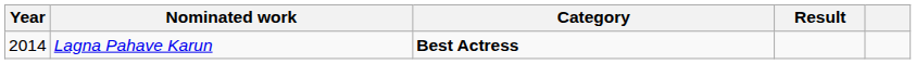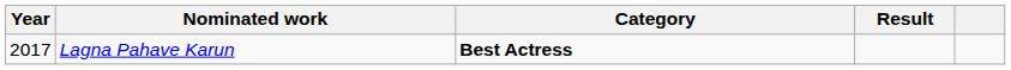 <table class="wikitable">
 <tr>
 <th width=5%>Year</th>
 <th width=40%>Nominated work</th>
 <th width=40%>Category</th>
 <th width=10%>Result</th>
 <th width=5%></th>
 </tr>
 <tr>
-<td style="text-align:center;">2014</td>
+<td style="text-align:center;">2017</td>
 <td><em><a href='#'>Lagna Pahave Karun</a></em></td>
 <td><strong>Best Actress</strong></td>
 <td></td>
 <td style="text-align:center;"></td>
 </tr>
 </table>
